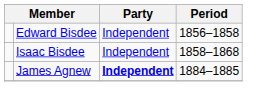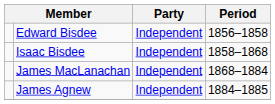 <table class="wikitable">
 <tr>
 <th colspan="2">Member</th>
 <th>Party</th>
 <th>Period</th>
 </tr>
 <tr>
 <td> </td>
 <td><a href='#'>Edward Bisdee</a></td>
 <td><a href='#'>Independent</a></td>
 <td>1856–1858</td>
 </tr>
 <tr>
 <td> </td>
 <td><a href='#'>Isaac Bisdee</a></td>
 <td><a href='#'>Independent</a></td>
 <td>1858–1868</td>
 </tr>
 <tr>
 <td> </td>
+<td><a href='#'>James MacLanachan</a></td>
+<td><a href='#'>Independent</a></td>
+<td>1868–1884</td>
+</tr>
+<tr>
+<td> </td>
 <td><a href='#'>James Agnew</a></td>
-<td><strong><a href='#'>Independent</a></strong></td>
+<td><a href='#'>Independent</a></td>
 <td>1884–1885</td>
 </tr>
 <tr>
 </tr>
 </table>
